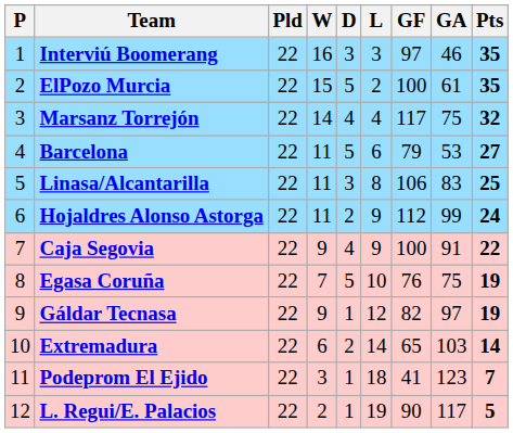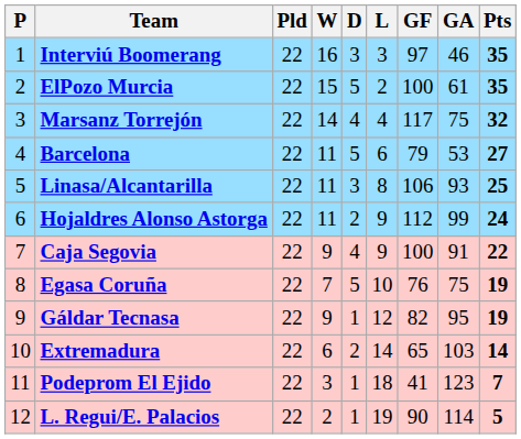 <table class="wikitable sortable" style="text-align: center;">
 <tr>
 <th align="center">P</th>
 <th align="center">Team</th>
 <th align="center">Pld</th>
 <th align="center">W</th>
 <th align="center">D</th>
 <th align="center">L</th>
 <th align="center">GF</th>
 <th align="center">GA</th>
 <th align="center">Pts</th>
 </tr>
 <tr ! style="background:#97DEFF;">
 <td>1</td>
 <td align="left"><strong><a href='#'>Interviú Boomerang</a></strong></td>
 <td>22</td>
 <td>16</td>
 <td>3</td>
 <td>3</td>
 <td>97</td>
 <td>46</td>
 <td><strong>35</strong></td>
 </tr>
 <tr ! style="background:#97DEFF;">
 <td>2</td>
 <td align="left"><strong><a href='#'>ElPozo Murcia</a></strong></td>
 <td>22</td>
 <td>15</td>
 <td>5</td>
 <td>2</td>
 <td>100</td>
 <td>61</td>
 <td><strong>35</strong></td>
 </tr>
 <tr ! style="background:#97DEFF;">
 <td>3</td>
 <td align="left"><strong><a href='#'>Marsanz Torrejón</a></strong></td>
 <td>22</td>
 <td>14</td>
 <td>4</td>
 <td>4</td>
 <td>117</td>
 <td>75</td>
 <td><strong>32</strong></td>
 </tr>
 <tr ! style="background:#97DEFF;">
 <td>4</td>
 <td align="left"><strong><a href='#'>Barcelona</a></strong></td>
 <td>22</td>
 <td>11</td>
 <td>5</td>
 <td>6</td>
 <td>79</td>
 <td>53</td>
 <td><strong>27</strong></td>
 </tr>
 <tr ! style="background:#97DEFF;">
 <td>5</td>
 <td align="left"><strong><a href='#'>Linasa/Alcantarilla</a></strong></td>
 <td>22</td>
 <td>11</td>
 <td>3</td>
 <td>8</td>
 <td>106</td>
-<td>83</td>
+<td>93</td>
 <td><strong>25</strong></td>
 </tr>
 <tr ! style="background:#97DEFF;">
 <td>6</td>
 <td align="left"><strong><a href='#'>Hojaldres Alonso Astorga</a></strong></td>
 <td>22</td>
 <td>11</td>
 <td>2</td>
 <td>9</td>
 <td>112</td>
 <td>99</td>
 <td><strong>24</strong></td>
 </tr>
 <tr ! style="background:#FFCCCC;">
 <td>7</td>
 <td align="left"><strong><a href='#'>Caja Segovia</a></strong></td>
 <td>22</td>
 <td>9</td>
 <td>4</td>
 <td>9</td>
 <td>100</td>
 <td>91</td>
 <td><strong>22</strong></td>
 </tr>
 <tr ! style="background:#FFCCCC;">
 <td>8</td>
 <td align="left"><strong><a href='#'>Egasa Coruña</a></strong></td>
 <td>22</td>
 <td>7</td>
 <td>5</td>
 <td>10</td>
 <td>76</td>
 <td>75</td>
 <td><strong>19</strong></td>
 </tr>
 <tr ! style="background:#FFCCCC;">
 <td>9</td>
 <td align="left"><strong><a href='#'>Gáldar Tecnasa</a></strong></td>
 <td>22</td>
 <td>9</td>
 <td>1</td>
 <td>12</td>
 <td>82</td>
-<td>97</td>
+<td>95</td>
 <td><strong>19</strong></td>
 </tr>
 <tr ! style="background:#FFCCCC;">
 <td>10</td>
 <td align="left"><strong><a href='#'>Extremadura</a></strong></td>
 <td>22</td>
 <td>6</td>
 <td>2</td>
 <td>14</td>
 <td>65</td>
 <td>103</td>
 <td><strong>14</strong></td>
 </tr>
 <tr ! style="background:#FFCCCC;">
 <td>11</td>
 <td align="left"><strong><a href='#'>Podeprom El Ejido</a></strong></td>
 <td>22</td>
 <td>3</td>
 <td>1</td>
 <td>18</td>
 <td>41</td>
 <td>123</td>
 <td><strong>7</strong></td>
 </tr>
 <tr ! style="background:#FFCCCC;">
 <td>12</td>
 <td align="left"><strong><a href='#'>L. Regui/E. Palacios</a></strong></td>
 <td>22</td>
 <td>2</td>
 <td>1</td>
 <td>19</td>
 <td>90</td>
-<td>117</td>
+<td>114</td>
 <td><strong>5</strong></td>
 </tr>
 </table>
